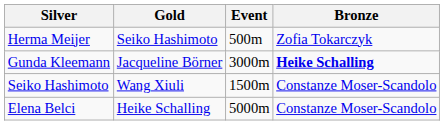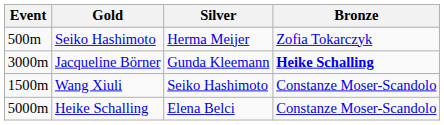 <table class="wikitable">
 <tr>
+<th>Event</th>
+<th>Gold<br></th>
 <th>Silver<br></th>
-<th>Gold<br></th>
-<th>Event</th>
 <th>Bronze<br></th>
 </tr>
 <tr>
+<td>500m</td>
+<td><a href='#'>Seiko Hashimoto</a></td>
 <td><a href='#'>Herma Meijer</a></td>
-<td><a href='#'>Seiko Hashimoto</a></td>
-<td>500m</td>
 <td><a href='#'>Zofia Tokarczyk</a></td>
 </tr>
 <tr>
+<td>3000m</td>
+<td><a href='#'>Jacqueline Börner</a></td>
 <td><a href='#'>Gunda Kleemann</a></td>
-<td><a href='#'>Jacqueline Börner</a></td>
-<td>3000m</td>
 <td><strong><a href='#'>Heike Schalling</a></strong></td>
 </tr>
 <tr>
+<td>1500m</td>
+<td><a href='#'>Wang Xiuli</a></td>
 <td><a href='#'>Seiko Hashimoto</a></td>
-<td><a href='#'>Wang Xiuli</a></td>
-<td>1500m</td>
 <td><a href='#'>Constanze Moser-Scandolo</a></td>
 </tr>
 <tr>
+<td>5000m</td>
+<td><a href='#'>Heike Schalling</a></td>
 <td><a href='#'>Elena Belci</a></td>
-<td><a href='#'>Heike Schalling</a></td>
-<td>5000m</td>
 <td><a href='#'>Constanze Moser-Scandolo</a></td>
 </tr>
 </table>
